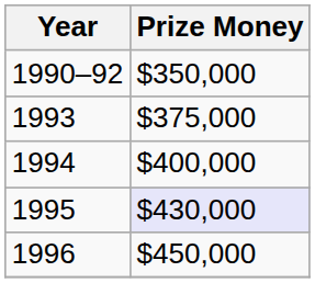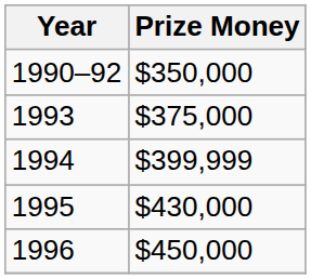 <table class="wikitable">
 <tr>
 <th>Year</th>
 <th>Prize Money</th>
 </tr>
 <tr>
 <td>1990–92</td>
 <td>$350,000</td>
 </tr>
 <tr>
 <td>1993</td>
 <td>$375,000</td>
 </tr>
 <tr>
 <td>1994</td>
-<td>$400,000</td>
+<td>$399,999</td>
 </tr>
 <tr>
 <td>1995</td>
-<td style="background: lavender;">$430,000</td>
+<td>$430,000</td>
 </tr>
 <tr>
 <td>1996</td>
 <td>$450,000</td>
 </tr>
 <tr>
 </tr>
 </table>
